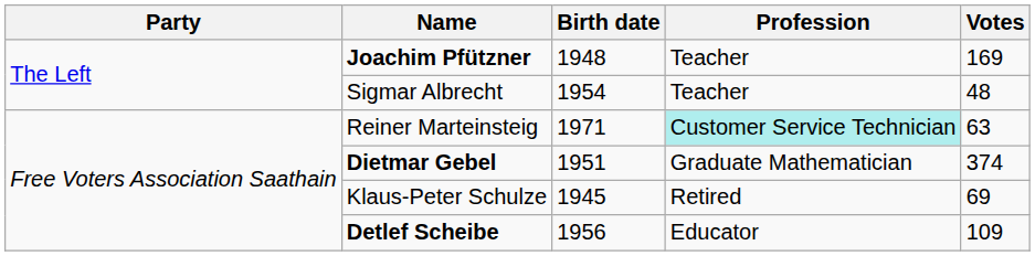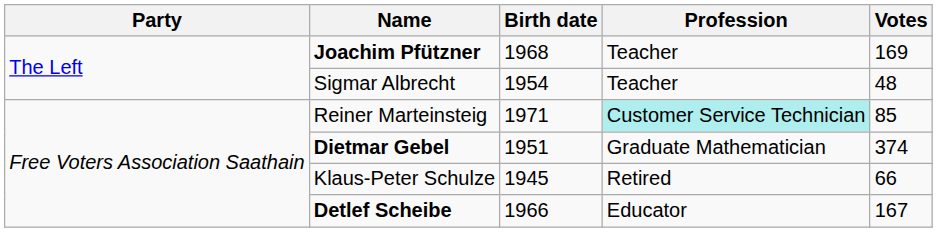 <table class="wikitable">
 <tr>
 <th>Party</th>
 <th>Name</th>
 <th>Birth date</th>
 <th>Profession</th>
 <th>Votes</th>
 </tr>
 <tr>
 <td rowspan="2"><a href='#'>The Left</a></td>
 <td><strong>Joachim Pfützner</strong></td>
-<td>1948</td>
+<td>1968</td>
 <td>Teacher</td>
 <td>169</td>
 </tr>
 <tr>
 <td>Sigmar Albrecht</td>
 <td>1954</td>
 <td>Teacher</td>
 <td>48</td>
 </tr>
 <tr>
 <td rowspan="4"><em>Free Voters Association Saathain</em></td>
 <td>Reiner Marteinsteig</td>
 <td>1971</td>
 <td style="background: paleturquoise;">Customer Service Technician</td>
-<td>63</td>
+<td>85</td>
 </tr>
 <tr>
 <td><strong>Dietmar Gebel</strong></td>
 <td>1951</td>
 <td>Graduate Mathematician</td>
 <td>374</td>
 </tr>
 <tr>
 <td>Klaus-Peter Schulze</td>
 <td>1945</td>
 <td>Retired</td>
-<td>69</td>
+<td>66</td>
 </tr>
 <tr>
 <td><strong>Detlef Scheibe</strong></td>
-<td>1956</td>
+<td>1966</td>
 <td>Educator</td>
-<td>109</td>
+<td>167</td>
 </tr>
 </table>
